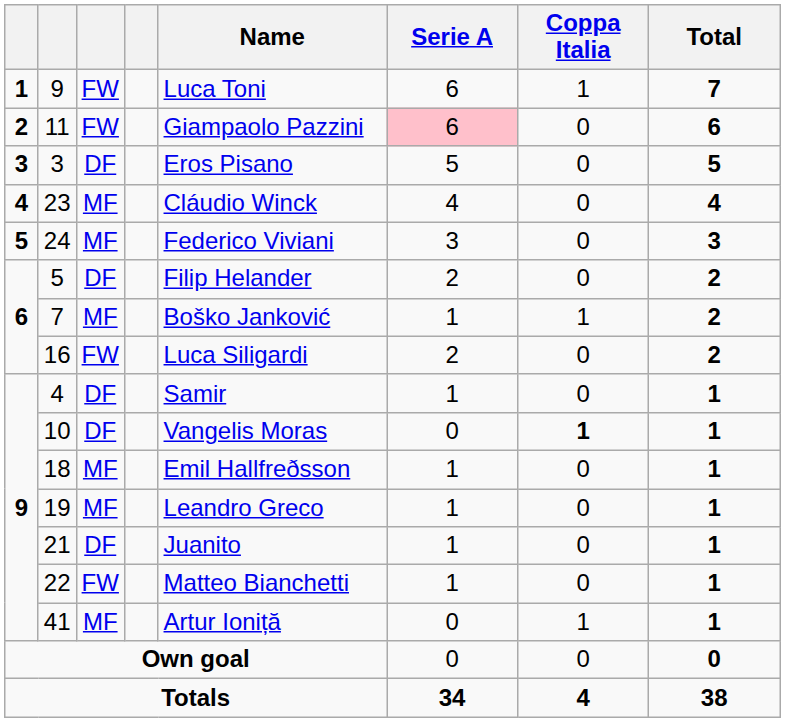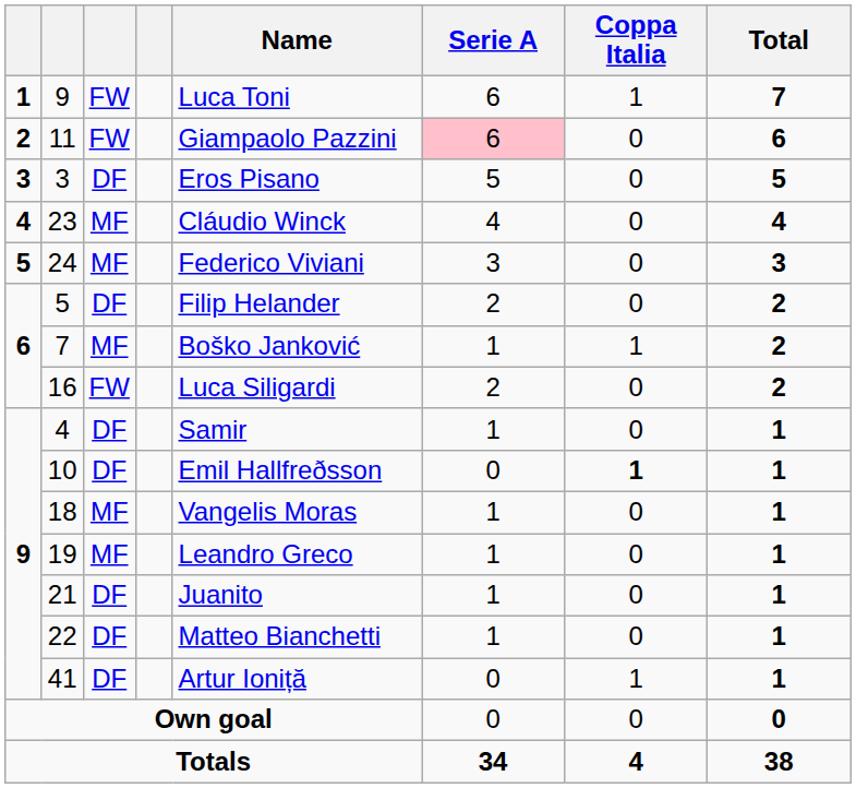 <table class="wikitable" style="text-align:center">
 <tr>
 <th width=15></th>
 <th width=15></th>
 <th width=15></th>
 <th width=15></th>
 <th width=145>Name</th>
 <th width=80><a href='#'>Serie A</a></th>
 <th width=80><a href='#'>Coppa Italia</a></th>
 <th width=80>Total</th>
 </tr>
 <tr>
 <td><strong>1</strong></td>
 <td>9</td>
 <td><a href='#'>FW</a></td>
 <td></td>
 <td align=left><a href='#'>Luca Toni</a></td>
 <td>6</td>
 <td>1</td>
 <td><strong>7</strong></td>
 </tr>
 <tr>
 <td><strong>2</strong></td>
 <td>11</td>
 <td><a href='#'>FW</a></td>
 <td></td>
 <td align=left><a href='#'>Giampaolo Pazzini</a></td>
 <td style="background: pink;">6</td>
 <td>0</td>
 <td><strong>6</strong></td>
 </tr>
 <tr>
 <td><strong>3</strong></td>
 <td>3</td>
 <td><a href='#'>DF</a></td>
 <td></td>
 <td align=left><a href='#'>Eros Pisano</a></td>
 <td>5</td>
 <td>0</td>
 <td><strong>5</strong></td>
 </tr>
 <tr>
 <td><strong>4</strong></td>
 <td>23</td>
 <td><a href='#'>MF</a></td>
 <td></td>
 <td align=left><a href='#'>Cláudio Winck</a></td>
 <td>4</td>
 <td>0</td>
 <td><strong>4</strong></td>
 </tr>
 <tr>
 <td><strong>5</strong></td>
 <td>24</td>
 <td><a href='#'>MF</a></td>
 <td></td>
 <td align=left><a href='#'>Federico Viviani</a></td>
 <td>3</td>
 <td>0</td>
 <td><strong>3</strong></td>
 </tr>
 <tr>
 <td rowspan=3><strong>6</strong></td>
 <td>5</td>
 <td><a href='#'>DF</a></td>
 <td></td>
 <td align=left><a href='#'>Filip Helander</a></td>
 <td>2</td>
 <td>0</td>
 <td><strong>2</strong></td>
 </tr>
 <tr>
 <td>7</td>
 <td><a href='#'>MF</a></td>
 <td></td>
 <td align=left><a href='#'>Boško Janković</a></td>
 <td>1</td>
 <td>1</td>
 <td><strong>2</strong></td>
 </tr>
 <tr>
 <td>16</td>
 <td><a href='#'>FW</a></td>
 <td></td>
 <td align=left><a href='#'>Luca Siligardi</a></td>
 <td>2</td>
 <td>0</td>
 <td><strong>2</strong></td>
 </tr>
 <tr>
 <td rowspan=7><strong>9</strong></td>
 <td>4</td>
 <td><a href='#'>DF</a></td>
 <td></td>
 <td align=left><a href='#'>Samir</a></td>
 <td>1</td>
 <td>0</td>
 <td><strong>1</strong></td>
 </tr>
 <tr>
 <td>10</td>
 <td><a href='#'>DF</a></td>
 <td></td>
-<td align=left><a href='#'>Vangelis Moras</a></td>
+<td align=left><a href='#'>Emil Hallfreðsson</a></td>
 <td>0</td>
 <td><strong>1</strong></td>
 <td><strong>1</strong></td>
 </tr>
 <tr>
 <td>18</td>
 <td><a href='#'>MF</a></td>
 <td></td>
-<td align=left><a href='#'>Emil Hallfreðsson</a></td>
+<td align=left><a href='#'>Vangelis Moras</a></td>
 <td>1</td>
 <td>0</td>
 <td><strong>1</strong></td>
 </tr>
 <tr>
 <td>19</td>
 <td><a href='#'>MF</a></td>
 <td></td>
 <td align=left><a href='#'>Leandro Greco</a></td>
 <td>1</td>
 <td>0</td>
 <td><strong>1</strong></td>
 </tr>
 <tr>
 <td>21</td>
 <td><a href='#'>DF</a></td>
 <td></td>
 <td align=left><a href='#'>Juanito</a></td>
 <td>1</td>
 <td>0</td>
 <td><strong>1</strong></td>
 </tr>
 <tr>
 <td>22</td>
-<td><a href='#'>FW</a></td>
+<td><a href='#'>DF</a></td>
 <td></td>
 <td align=left><a href='#'>Matteo Bianchetti</a></td>
 <td>1</td>
 <td>0</td>
 <td><strong>1</strong></td>
 </tr>
 <tr>
 <td>41</td>
-<td><a href='#'>MF</a></td>
+<td><a href='#'>DF</a></td>
 <td></td>
 <td align=left><a href='#'>Artur Ioniță</a></td>
 <td>0</td>
 <td>1</td>
 <td><strong>1</strong></td>
 </tr>
 <tr>
 <td colspan=5><strong>Own goal</strong></td>
 <td>0</td>
 <td>0</td>
 <td><strong>0</strong></td>
 </tr>
 <tr>
 <td colspan=5><strong>Totals</strong></td>
 <td><strong>34</strong></td>
 <td><strong>4</strong></td>
 <td><strong>38</strong></td>
 </tr>
 </table>
